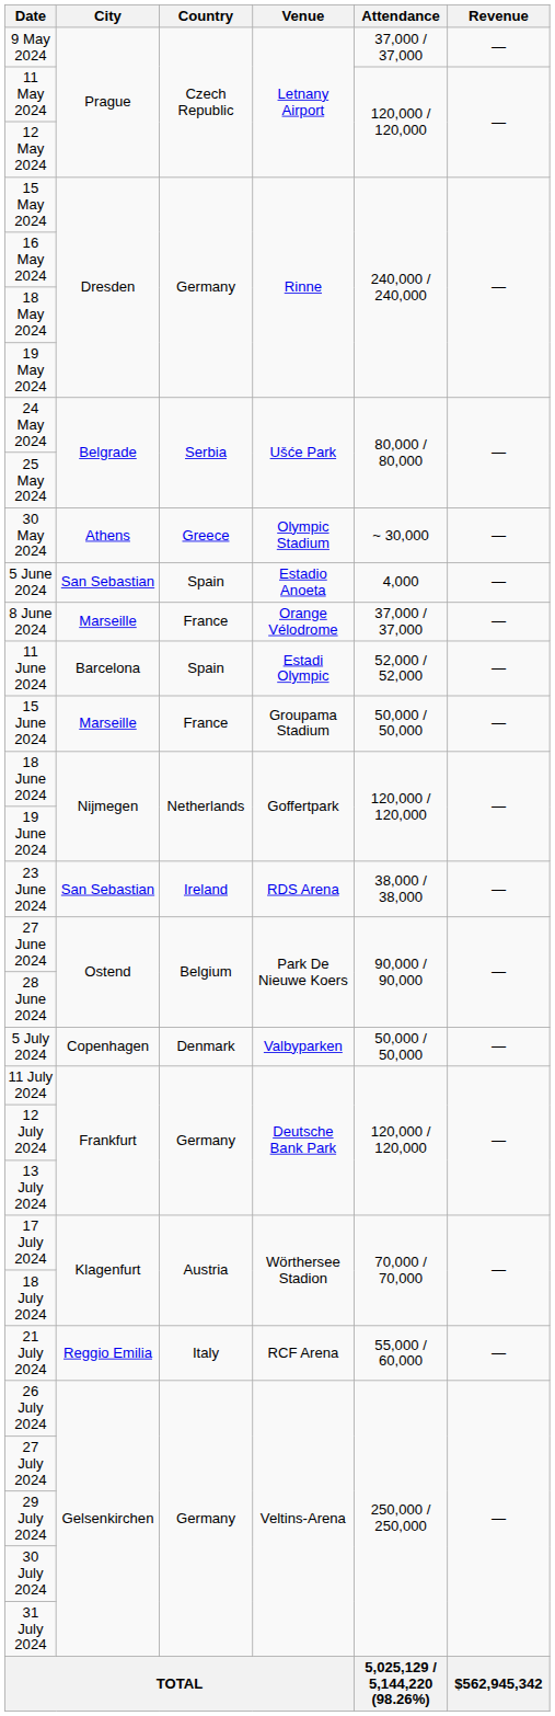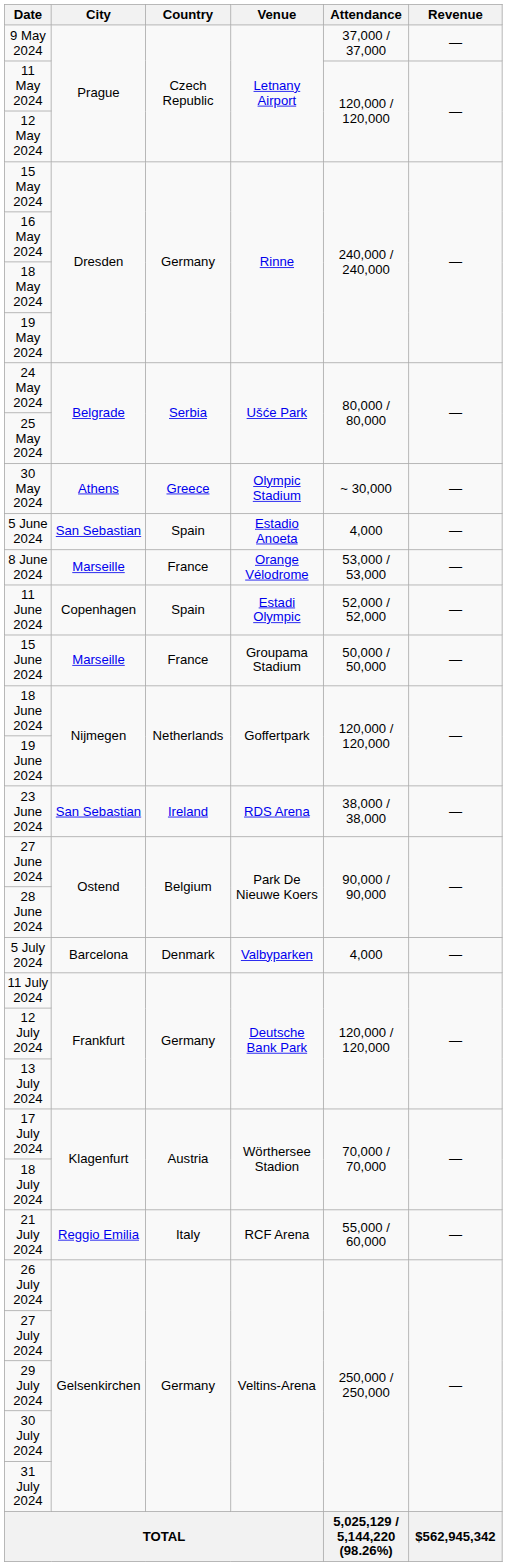 <table class="wikitable" style="text-align:center;">
 <tr>
 <th scope="col" style="width:12em;">Date</th>
 <th scope="col" style="width:10em;">City</th>
 <th scope="col" style="width:12em;">Country</th>
 <th scope="col" style="width:18em;">Venue</th>
 <th scope="col" style="width:12em;">Attendance</th>
 <th scope="col" style="width:12em;">Revenue</th>
 </tr>
 <tr>
 <td>9 May 2024</td>
 <td rowspan="3">Prague</td>
 <td rowspan="3">Czech Republic</td>
 <td rowspan="3"><a href='#'>Letnany Airport</a></td>
 <td>37,000 / 37,000</td>
 <td>—</td>
 </tr>
 <tr>
 <td>11 May 2024</td>
 <td rowspan="2">120,000 / 120,000</td>
 <td rowspan="2">—</td>
 </tr>
 <tr>
 <td>12 May 2024</td>
 </tr>
 <tr>
 <td>15 May 2024</td>
 <td rowspan="4">Dresden</td>
 <td rowspan="4">Germany</td>
 <td rowspan="4"><a href='#'>Rinne</a></td>
 <td rowspan="4">240,000 / 240,000</td>
 <td rowspan="4">—</td>
 </tr>
 <tr>
 <td>16 May 2024</td>
 </tr>
 <tr>
 <td>18 May 2024</td>
 </tr>
 <tr>
 <td>19 May 2024</td>
 </tr>
 <tr>
 <td>24 May 2024</td>
 <td rowspan="2"><a href='#'>Belgrade</a></td>
 <td rowspan="2"><a href='#'>Serbia</a></td>
 <td rowspan="2"><a href='#'>Ušće Park</a></td>
 <td rowspan="2">80,000 / 80,000</td>
 <td rowspan="2">—</td>
 </tr>
 <tr>
 <td>25 May 2024</td>
 </tr>
 <tr>
 <td>30 May 2024</td>
 <td><a href='#'>Athens</a></td>
 <td><a href='#'>Greece</a></td>
 <td><a href='#'>Olympic Stadium</a></td>
 <td>~ 30,000</td>
 <td>—</td>
 </tr>
 <tr>
 <td>5 June 2024</td>
 <td><a href='#'>San Sebastian</a></td>
 <td>Spain</td>
 <td><a href='#'>Estadio Anoeta</a></td>
 <td>4,000</td>
 <td>—</td>
 </tr>
 <tr>
 <td>8 June 2024</td>
 <td><a href='#'>Marseille</a></td>
 <td>France</td>
 <td><a href='#'>Orange Vélodrome</a></td>
-<td>37,000 / 37,000</td>
+<td>53,000 / 53,000</td>
 <td>—</td>
 </tr>
 <tr>
 <td>11 June 2024</td>
-<td>Barcelona</td>
+<td>Copenhagen</td>
 <td>Spain</td>
 <td><a href='#'>Estadi Olympic</a></td>
 <td>52,000 / 52,000</td>
 <td>—</td>
 </tr>
 <tr>
 <td>15 June 2024</td>
 <td><a href='#'>Marseille</a></td>
 <td>France</td>
 <td>Groupama Stadium</td>
 <td>50,000 / 50,000</td>
 <td>—</td>
 </tr>
 <tr>
 <td>18 June 2024</td>
 <td rowspan="2">Nijmegen</td>
 <td rowspan="2">Netherlands</td>
 <td rowspan="2">Goffertpark</td>
 <td rowspan="2">120,000 / 120,000</td>
 <td rowspan="2">—</td>
 </tr>
 <tr>
 <td>19 June 2024</td>
 </tr>
 <tr>
 <td>23 June 2024</td>
 <td><a href='#'>San Sebastian</a></td>
 <td><a href='#'>Ireland</a></td>
 <td><a href='#'>RDS Arena</a></td>
 <td>38,000 / 38,000</td>
 <td>—</td>
 </tr>
 <tr>
 <td>27 June 2024</td>
 <td rowspan="2">Ostend</td>
 <td rowspan="2">Belgium</td>
 <td rowspan="2">Park De Nieuwe Koers</td>
 <td rowspan="2">90,000 / 90,000</td>
 <td rowspan="2">—</td>
 </tr>
 <tr>
 <td>28 June 2024</td>
 </tr>
 <tr>
 <td>5 July 2024</td>
-<td>Copenhagen</td>
+<td>Barcelona</td>
 <td>Denmark</td>
 <td><a href='#'>Valbyparken</a></td>
-<td>50,000 / 50,000</td>
+<td>4,000</td>
 <td>—</td>
 </tr>
 <tr>
 <td>11 July 2024</td>
 <td rowspan="3">Frankfurt</td>
 <td rowspan="3">Germany</td>
 <td rowspan="3"><a href='#'>Deutsche Bank Park</a></td>
 <td rowspan="3">120,000 / 120,000</td>
 <td rowspan="3">—</td>
 </tr>
 <tr>
 <td>12 July 2024</td>
 </tr>
 <tr>
 <td>13 July 2024</td>
 </tr>
 <tr>
 <td>17 July 2024</td>
 <td rowspan="2">Klagenfurt</td>
 <td rowspan="2">Austria</td>
 <td rowspan="2">Wörthersee Stadion</td>
 <td rowspan="2">70,000 / 70,000</td>
 <td rowspan="2">—</td>
 </tr>
 <tr>
 <td>18 July 2024</td>
 </tr>
 <tr>
 <td>21 July 2024</td>
 <td><a href='#'>Reggio Emilia</a></td>
 <td>Italy</td>
 <td>RCF Arena</td>
 <td>55,000 / 60,000</td>
 <td>—</td>
 </tr>
 <tr>
 <td>26 July 2024</td>
 <td rowspan="5">Gelsenkirchen</td>
 <td rowspan="5">Germany</td>
 <td rowspan="5">Veltins-Arena</td>
 <td rowspan="5">250,000 / 250,000</td>
 <td rowspan="5">—</td>
 </tr>
 <tr>
 <td>27 July 2024</td>
 </tr>
 <tr>
 <td>29 July 2024</td>
 </tr>
 <tr>
 <td>30 July 2024</td>
 </tr>
 <tr>
 <td>31 July 2024</td>
 </tr>
 <tr>
 <th colspan="4">TOTAL</th>
 <th>5,025,129 / 5,144,220 (98.26%)</th>
 <th>$562,945,342</th>
 </tr>
 </table>
